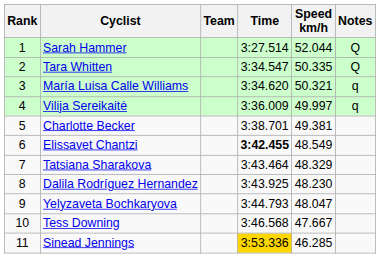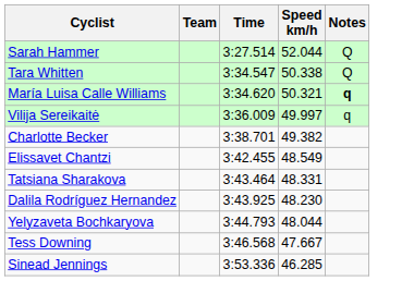 <table class="wikitable sortable" style="text-align:center;">
 <tr>
-<th>Rank</th>
 <th class="unsortable">Cyclist</th>
 <th>Team</th>
 <th>Time</th>
 <th>Speed<br>km/h</th>
 <th class="unsortable">Notes</th>
 </tr>
 <tr bgcolor=ccffcc>
-<td align=center>1</td>
 <td align=left><a href='#'>Sarah Hammer</a></td>
 <td align=left></td>
 <td>3:27.514</td>
 <td>52.044</td>
 <td>Q</td>
 </tr>
 <tr bgcolor=ccffcc>
-<td align=center>2</td>
 <td align=left><a href='#'>Tara Whitten</a></td>
 <td align=left></td>
 <td>3:34.547</td>
-<td>50.335</td>
+<td>50.338</td>
 <td>Q</td>
 </tr>
 <tr bgcolor=ccffcc>
-<td align=center>3</td>
 <td align=left><a href='#'>María Luisa Calle Williams</a></td>
 <td align=left></td>
 <td>3:34.620</td>
 <td>50.321</td>
-<td>q</td>
+<td><strong>q</strong></td>
 </tr>
 <tr bgcolor=ccffcc>
-<td align=center>4</td>
 <td align=left><a href='#'>Vilija Sereikaitė</a></td>
 <td align=left></td>
 <td>3:36.009</td>
 <td>49.997</td>
 <td>q</td>
 </tr>
 <tr>
-<td align=center>5</td>
 <td align=left><a href='#'>Charlotte Becker</a></td>
 <td align=left></td>
 <td>3:38.701</td>
-<td>49.381</td>
+<td>49.382</td>
 <td></td>
 </tr>
 <tr>
-<td align=center>6</td>
 <td align=left><a href='#'>Elissavet Chantzi</a></td>
 <td align=left></td>
-<td><strong>3:42.455</strong></td>
+<td>3:42.455</td>
 <td>48.549</td>
 <td></td>
 </tr>
 <tr>
-<td align=center>7</td>
 <td align=left><a href='#'>Tatsiana Sharakova</a></td>
 <td align=left></td>
 <td>3:43.464</td>
-<td>48.329</td>
+<td>48.331</td>
 <td></td>
 </tr>
 <tr>
-<td align=center>8</td>
 <td align=left><a href='#'>Dalila Rodríguez Hernandez</a></td>
 <td align=left></td>
 <td>3:43.925</td>
 <td>48.230</td>
 <td></td>
 </tr>
 <tr>
-<td align=center>9</td>
 <td align=left><a href='#'>Yelyzaveta Bochkaryova</a></td>
 <td align=left></td>
 <td>3:44.793</td>
-<td>48.047</td>
+<td>48.044</td>
 <td></td>
 </tr>
 <tr>
-<td align=center>10</td>
 <td align=left><a href='#'>Tess Downing</a></td>
 <td align=left></td>
 <td>3:46.568</td>
 <td>47.667</td>
 <td></td>
 </tr>
 <tr>
-<td align=center>11</td>
 <td align=left><a href='#'>Sinead Jennings</a></td>
 <td align=left></td>
-<td style="background: gold;">3:53.336</td>
+<td>3:53.336</td>
 <td>46.285</td>
 <td></td>
 </tr>
 </table>
